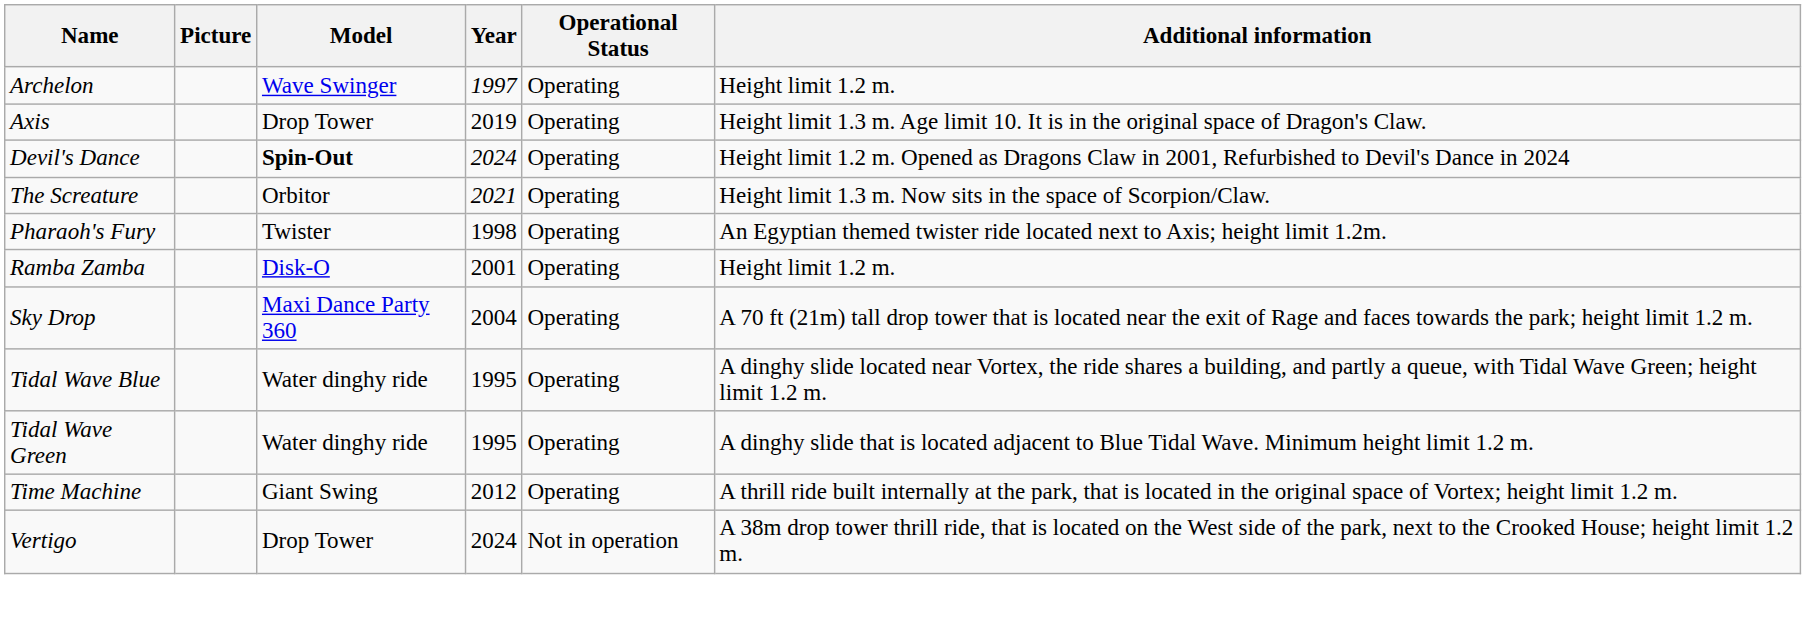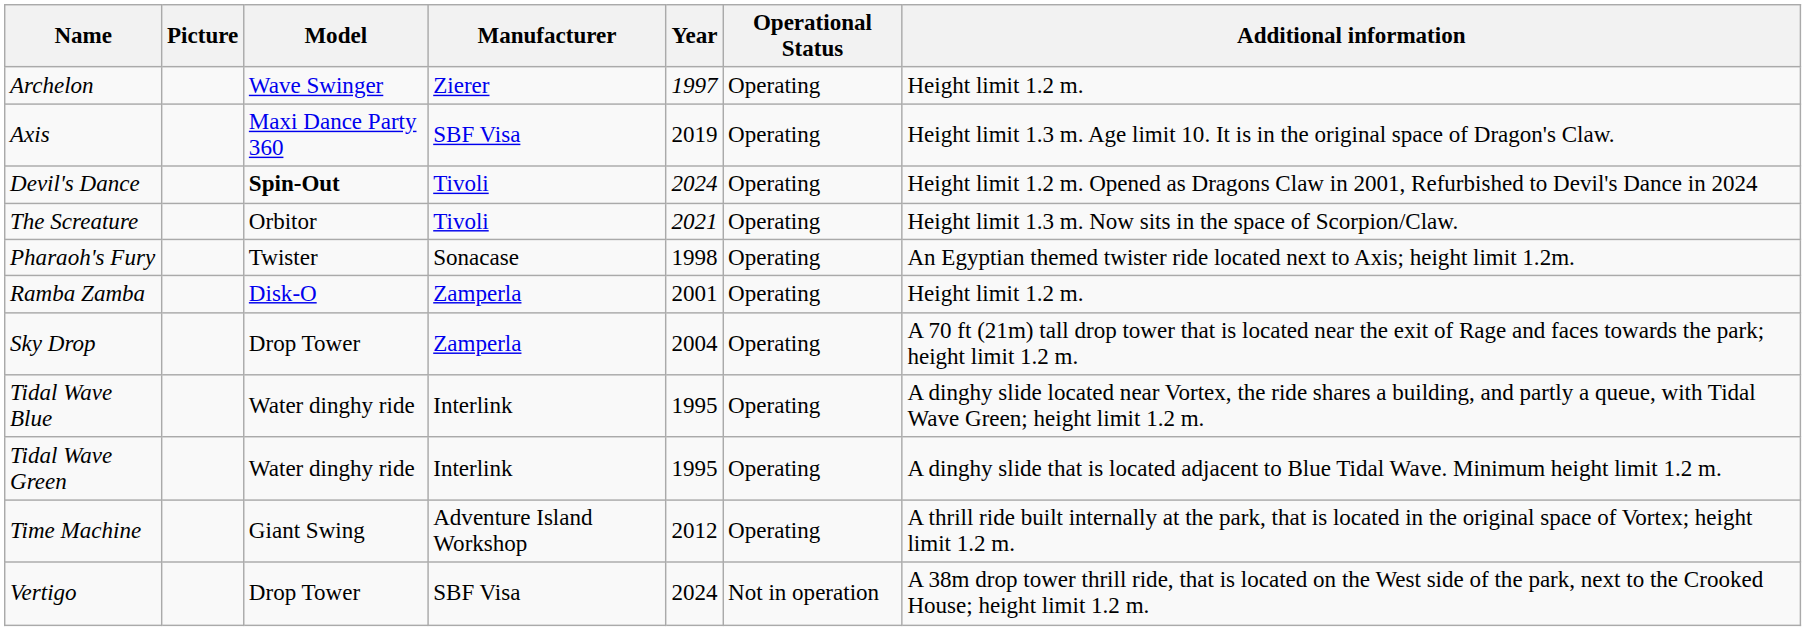 <table class="wikitable sortable">
 <tr>
 <th>Name</th>
 <th class="unsortable">Picture</th>
 <th>Model</th>
+<th>Manufacturer</th>
 <th>Year</th>
 <th class="unsortable">Operational Status</th>
 <th class="unsortable">Additional information</th>
 </tr>
 <tr>
 <td><em>Archelon</em></td>
 <td></td>
 <td><a href='#'>Wave Swinger</a></td>
+<td><a href='#'>Zierer</a></td>
 <td><em>1997</em></td>
 <td>Operating</td>
 <td>Height limit 1.2 m.</td>
 </tr>
 <tr>
 <td><em>Axis</em></td>
 <td></td>
-<td>Drop Tower</td>
+<td><a href='#'>Maxi Dance Party 360</a></td>
+<td><a href='#'>SBF Visa</a></td>
 <td>2019</td>
 <td>Operating</td>
 <td>Height limit 1.3 m. Age limit 10. It is in the original space of Dragon's Claw.</td>
 </tr>
 <tr>
 <td><em>Devil's Dance</em></td>
 <td></td>
 <td><strong>Spin-Out</strong></td>
+<td><a href='#'>Tivoli</a></td>
 <td><em>2024</em></td>
 <td>Operating</td>
 <td>Height limit 1.2 m. Opened as Dragons Claw in 2001, Refurbished to Devil's Dance in 2024</td>
 </tr>
 <tr>
 <td><em>The Screature</em></td>
 <td></td>
 <td>Orbitor</td>
+<td><a href='#'>Tivoli</a></td>
 <td><em>2021</em></td>
 <td>Operating</td>
 <td>Height limit 1.3 m. Now sits in the space of Scorpion/Claw.</td>
 </tr>
 <tr>
 <td><em>Pharaoh's Fury</em></td>
 <td></td>
 <td>Twister</td>
+<td>Sonacase</td>
 <td>1998</td>
 <td>Operating</td>
 <td>An Egyptian themed twister ride located next to Axis; height limit 1.2m.</td>
 </tr>
 <tr v>
 <td><em>Ramba Zamba</em></td>
 <td></td>
 <td><a href='#'>Disk-O</a></td>
+<td><a href='#'>Zamperla</a></td>
 <td>2001</td>
 <td>Operating</td>
 <td>Height limit 1.2 m.</td>
 </tr>
 <tr>
 <td><em>Sky Drop</em></td>
 <td></td>
-<td><a href='#'>Maxi Dance Party 360</a></td>
+<td>Drop Tower</td>
+<td><a href='#'>Zamperla</a></td>
 <td>2004</td>
 <td>Operating</td>
 <td>A 70 ft (21m) tall drop tower that is located near the exit of Rage and faces towards the park; height limit 1.2 m.</td>
 </tr>
 <tr>
 <td><em>Tidal Wave Blue</em></td>
 <td></td>
 <td>Water dinghy ride</td>
+<td>Interlink</td>
 <td>1995</td>
 <td>Operating</td>
 <td>A dinghy slide located near Vortex, the ride shares a building, and partly a queue, with Tidal Wave Green; height limit 1.2 m.</td>
 </tr>
 <tr>
 <td><em>Tidal Wave Green</em></td>
 <td></td>
 <td>Water dinghy ride</td>
+<td>Interlink</td>
 <td>1995</td>
 <td>Operating</td>
 <td>A dinghy slide that is located adjacent to Blue Tidal Wave. Minimum height limit 1.2 m.</td>
 </tr>
 <tr>
 <td><em>Time Machine</em></td>
 <td></td>
 <td>Giant Swing</td>
+<td>Adventure Island Workshop</td>
 <td>2012</td>
 <td>Operating</td>
 <td>A thrill ride built internally at the park, that is located in the original space of Vortex; height limit 1.2 m.</td>
 </tr>
 <tr>
 <td><em>Vertigo</em></td>
 <td></td>
 <td>Drop Tower</td>
+<td>SBF Visa</td>
 <td>2024</td>
 <td>Not in operation</td>
 <td>A 38m drop tower thrill ride, that is located on the West side of the park, next to the Crooked House; height limit 1.2 m.</td>
 </tr>
 </table>
